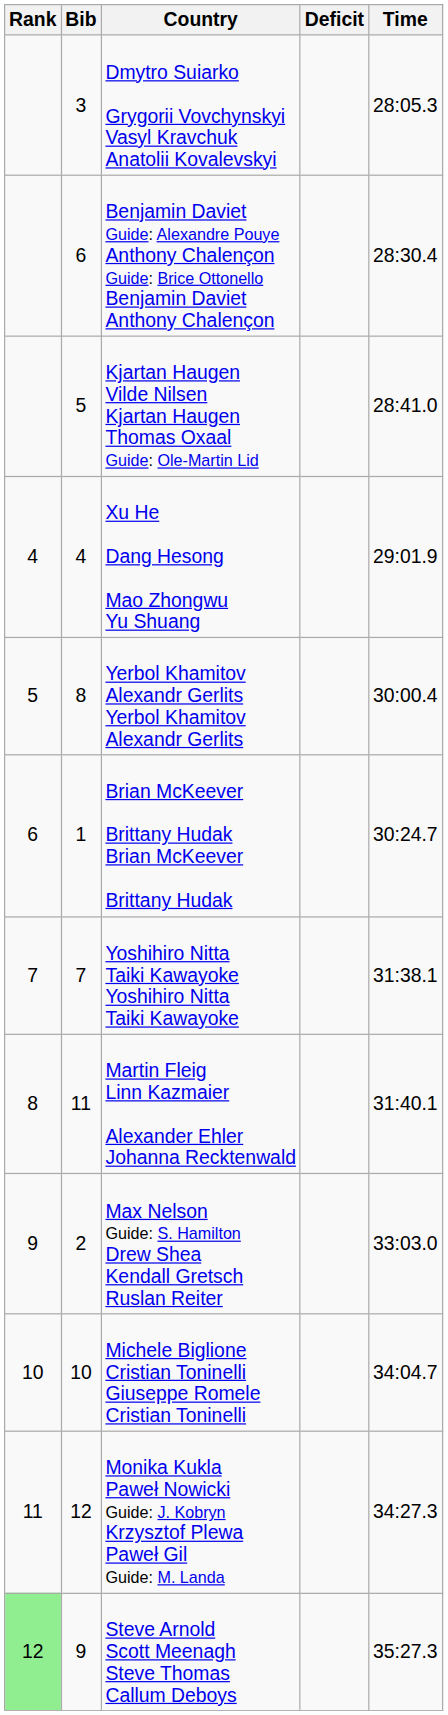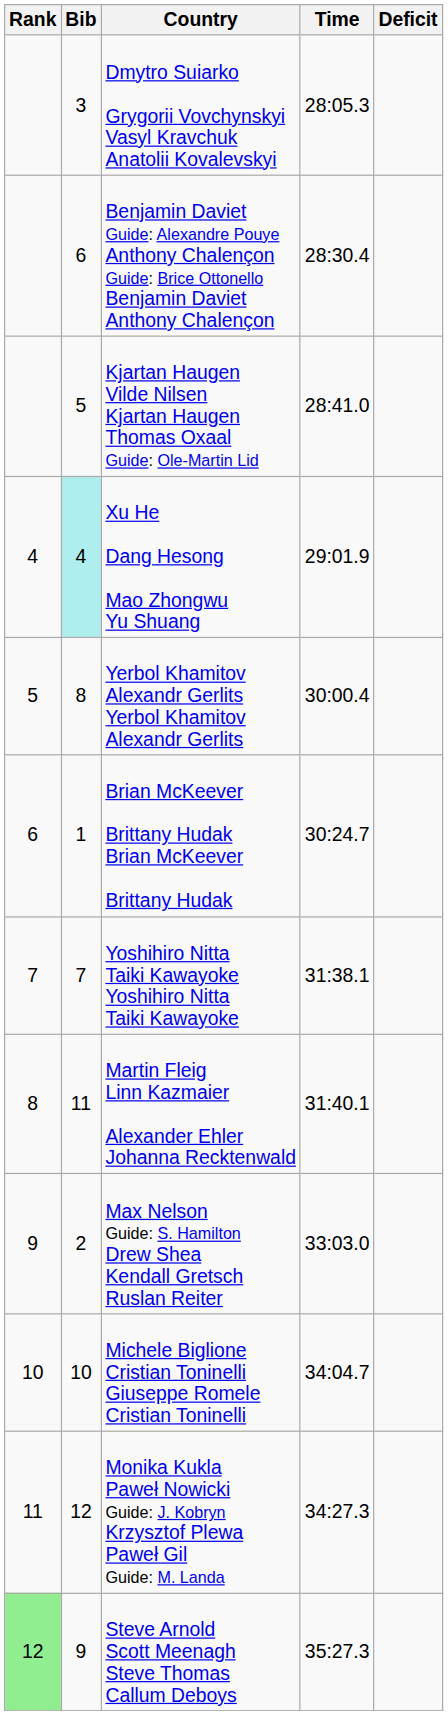 <table class="wikitable sortable" style="text-align:center">
 <tr>
 <th>Rank</th>
 <th>Bib</th>
 <th>Country</th>
+<th>Time</th>
 <th>Deficit</th>
-<th>Time</th>
 </tr>
 <tr>
 <td></td>
 <td>3</td>
 <td align=left><br><a href='#'>Dmytro Suiarko</a><br><br><a href='#'>Grygorii Vovchynskyi</a><br><a href='#'>Vasyl Kravchuk</a><br><a href='#'>Anatolii Kovalevskyi</a><br></td>
+<td>28:05.3</td>
 <td></td>
-<td>28:05.3</td>
 </tr>
 <tr>
 <td></td>
 <td>6</td>
 <td align=left><br><a href='#'>Benjamin Daviet</a><br><small><a href='#'>Guide</a>: <a href='#'>Alexandre Pouye</a></small><br><a href='#'>Anthony Chalençon</a><br><small><a href='#'>Guide</a>: <a href='#'>Brice Ottonello</a></small><br><a href='#'>Benjamin Daviet</a><br><a href='#'>Anthony Chalençon</a></td>
+<td>28:30.4</td>
 <td></td>
-<td>28:30.4</td>
 </tr>
 <tr>
 <td></td>
 <td>5</td>
 <td align=left><br><a href='#'>Kjartan Haugen</a><br><a href='#'>Vilde Nilsen</a><br><a href='#'>Kjartan Haugen</a><br><a href='#'>Thomas Oxaal</a><br><small><a href='#'>Guide</a>: <a href='#'>Ole-Martin Lid</a></small></td>
+<td>28:41.0</td>
 <td></td>
-<td>28:41.0</td>
 </tr>
 <tr>
 <td>4</td>
-<td>4</td>
+<td style="background: paleturquoise;">4</td>
 <td align=left><br><a href='#'>Xu He</a><br><br><a href='#'>Dang Hesong</a><br><br><a href='#'>Mao Zhongwu</a><br><a href='#'>Yu Shuang</a><br></td>
+<td>29:01.9</td>
 <td></td>
-<td>29:01.9</td>
 </tr>
 <tr>
 <td>5</td>
 <td>8</td>
 <td align=left><br><a href='#'>Yerbol Khamitov</a><br><a href='#'>Alexandr Gerlits</a><br><a href='#'>Yerbol Khamitov</a><br><a href='#'>Alexandr Gerlits</a></td>
+<td>30:00.4</td>
 <td></td>
-<td>30:00.4</td>
 </tr>
 <tr>
 <td>6</td>
 <td>1</td>
 <td align=left><br><a href='#'>Brian McKeever</a><br><br><a href='#'>Brittany Hudak</a><br><a href='#'>Brian McKeever</a><br><br><a href='#'>Brittany Hudak</a></td>
+<td>30:24.7</td>
 <td></td>
-<td>30:24.7</td>
 </tr>
 <tr>
 <td>7</td>
 <td>7</td>
 <td align=left><br><a href='#'>Yoshihiro Nitta</a><br><a href='#'>Taiki Kawayoke</a><br><a href='#'>Yoshihiro Nitta</a><br><a href='#'>Taiki Kawayoke</a></td>
+<td>31:38.1</td>
 <td></td>
-<td>31:38.1</td>
 </tr>
 <tr>
 <td>8</td>
 <td>11</td>
 <td align=left><br><a href='#'>Martin Fleig</a><br><a href='#'>Linn Kazmaier</a><br><br><a href='#'>Alexander Ehler</a><br><a href='#'>Johanna Recktenwald</a><br></td>
+<td>31:40.1</td>
 <td></td>
-<td>31:40.1</td>
 </tr>
 <tr>
 <td>9</td>
 <td>2</td>
 <td align=left><br><a href='#'>Max Nelson</a><br><small>Guide: <a href='#'>S. Hamilton</a></small><br><a href='#'>Drew Shea</a><br><a href='#'>Kendall Gretsch</a><br><a href='#'>Ruslan Reiter</a></td>
+<td>33:03.0</td>
 <td></td>
-<td>33:03.0</td>
 </tr>
 <tr>
 <td>10</td>
 <td>10</td>
 <td align=left><br><a href='#'>Michele Biglione</a><br><a href='#'>Cristian Toninelli</a><br><a href='#'>Giuseppe Romele</a><br><a href='#'>Cristian Toninelli</a></td>
+<td>34:04.7</td>
 <td></td>
-<td>34:04.7</td>
 </tr>
 <tr>
 <td>11</td>
 <td>12</td>
 <td align=left><br><a href='#'>Monika Kukla</a><br><a href='#'>Paweł Nowicki</a><br><small>Guide: <a href='#'>J. Kobryn</a></small><br><a href='#'>Krzysztof Plewa</a><br><a href='#'>Paweł Gil</a><br><small>Guide: <a href='#'>M. Landa</a></small></td>
+<td>34:27.3</td>
 <td></td>
-<td>34:27.3</td>
 </tr>
 <tr>
 <td style="background: lightgreen;">12</td>
 <td>9</td>
 <td align=left><br><a href='#'>Steve Arnold</a><br><a href='#'>Scott Meenagh</a><br><a href='#'>Steve Thomas</a><br><a href='#'>Callum Deboys</a></td>
+<td>35:27.3</td>
 <td></td>
-<td>35:27.3</td>
 </tr>
 </table>
